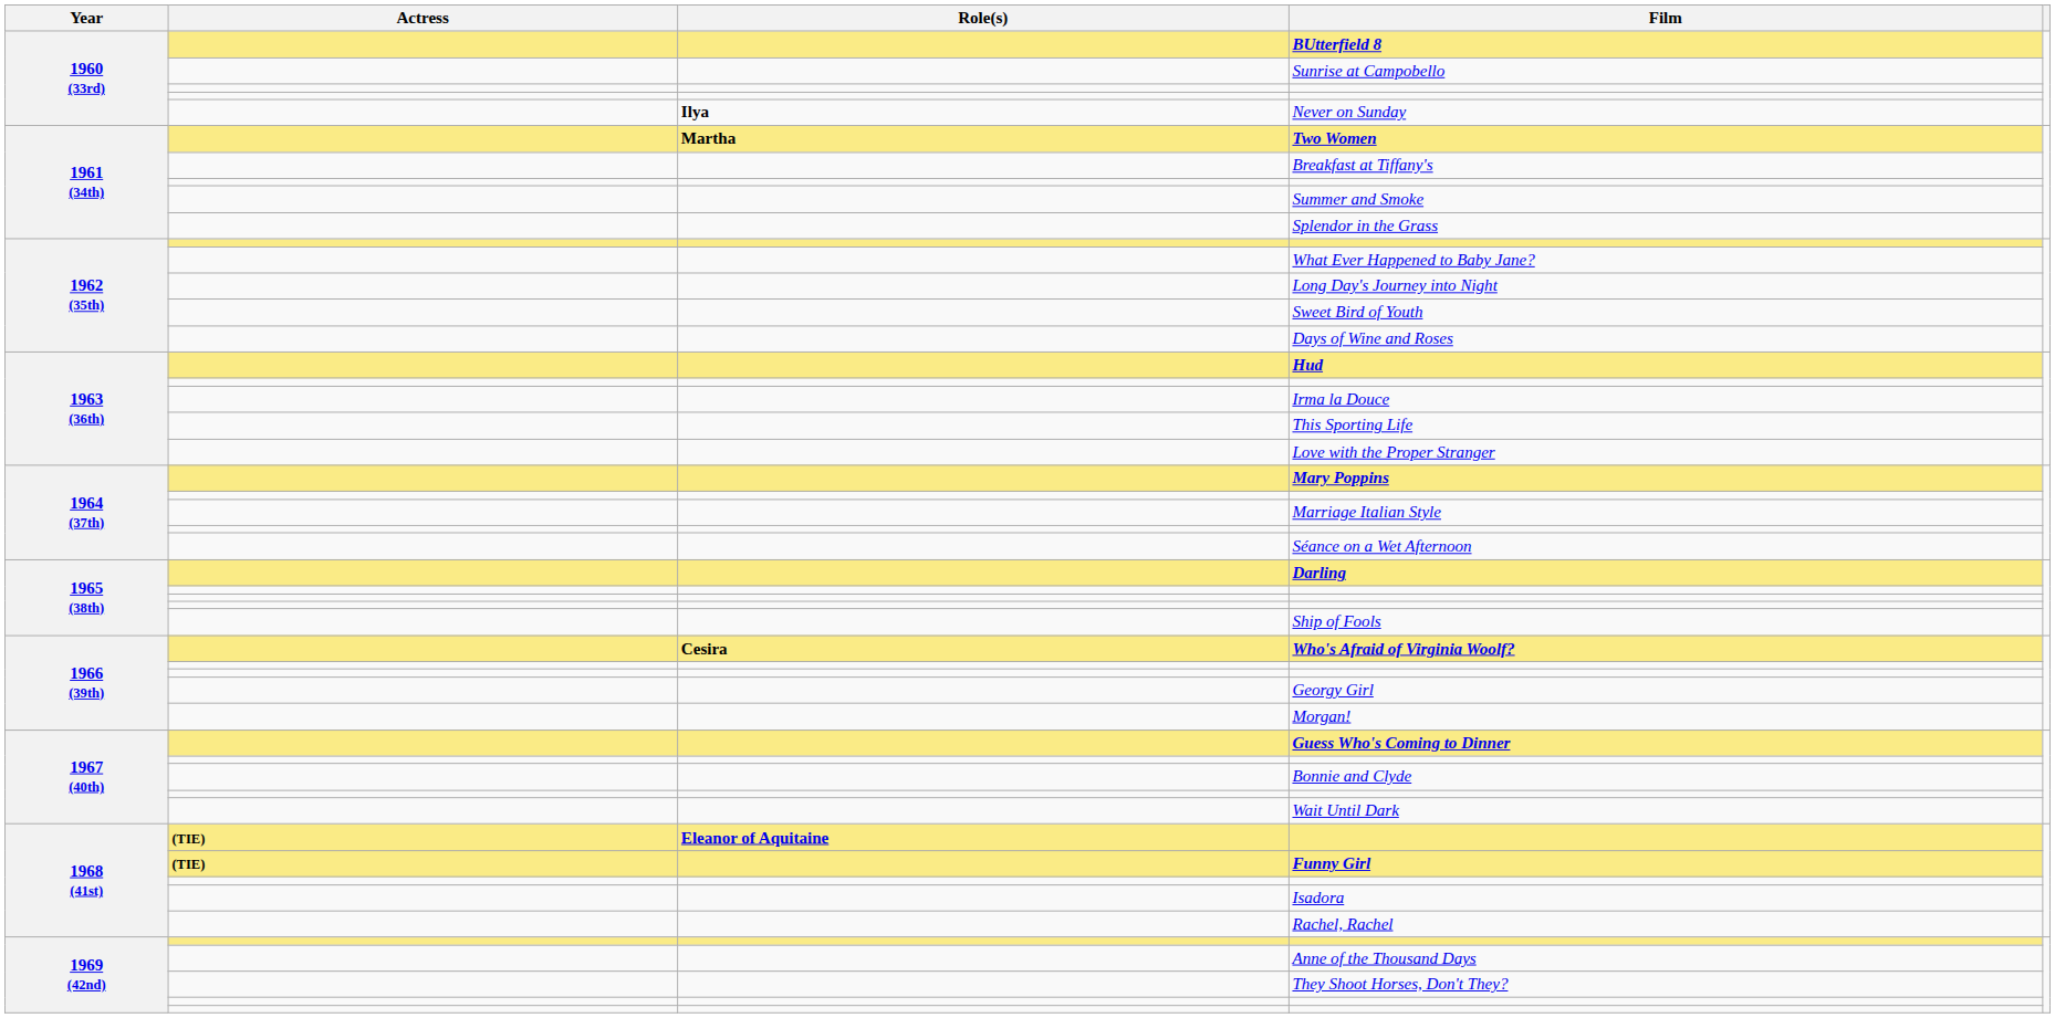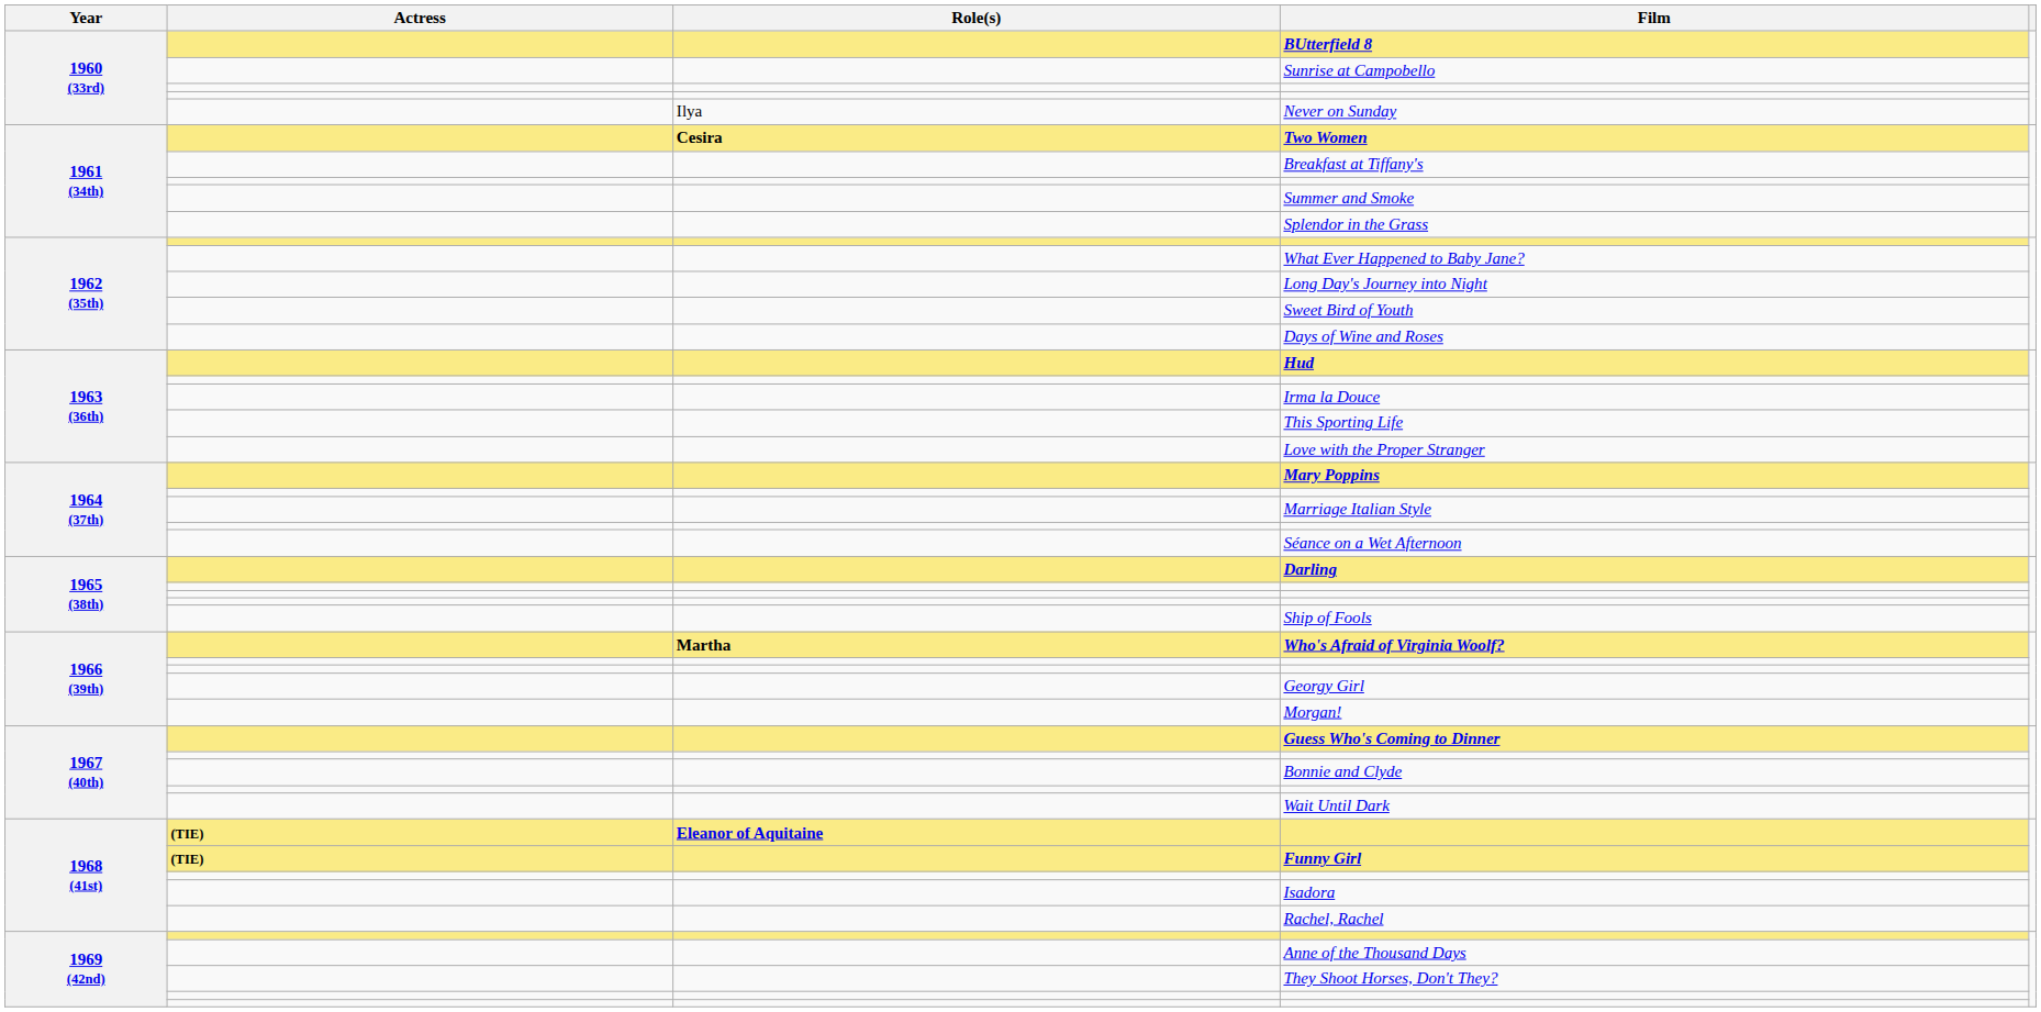 <table class="wikitable sortable">
 <tr>
 <th scope="col" style="width:8%;">Year</th>
 <th scope="col" style="width:25%;">Actress</th>
 <th scope="col" style="width:30%;">Role(s)</th>
 <th scope="col" style="width:70%;">Film</th>
 <th scope="col" style="width:2%;" class="unsortable"></th>
 </tr>
 <tr>
 <th scope="row" rowspan=5 style="text-align:center"><a href='#'>1960</a><br><small><a href='#'>(33rd)</a> </small></th>
 <td style="background:#FAEB86;"><strong> </strong></td>
 <td style="background:#FAEB86;"><strong></strong></td>
 <td style="background:#FAEB86;"><strong><em><a href='#'>BUtterfield 8</a></em></strong></td>
 <td rowspan=5></td>
 </tr>
 <tr>
 <td></td>
 <td></td>
 <td><em><a href='#'>Sunrise at Campobello</a></em></td>
 </tr>
 <tr>
 <td></td>
 <td></td>
 <td></td>
 </tr>
 <tr>
 <td></td>
 <td></td>
 <td></td>
 </tr>
 <tr>
 <td></td>
-<td><strong>Ilya</strong></td>
+<td>Ilya</td>
 <td><em><a href='#'>Never on Sunday</a></em></td>
 </tr>
 <tr>
 <th scope="row" rowspan=5 style="text-align:center"><a href='#'>1961</a><br><small><a href='#'>(34th)</a> </small></th>
 <td style="background:#FAEB86;"><strong> </strong></td>
-<td style="background:#FAEB86;"><strong>Martha</strong></td>
+<td style="background:#FAEB86;"><strong>Cesira</strong></td>
 <td style="background:#FAEB86;"><strong><em><a href='#'>Two Women</a></em></strong></td>
 <td rowspan=5></td>
 </tr>
 <tr>
 <td></td>
 <td></td>
 <td><em><a href='#'>Breakfast at Tiffany's</a></em></td>
 </tr>
 <tr>
 <td></td>
 <td></td>
 <td></td>
 </tr>
 <tr>
 <td></td>
 <td></td>
 <td><em><a href='#'>Summer and Smoke</a></em></td>
 </tr>
 <tr>
 <td></td>
 <td></td>
 <td><em><a href='#'>Splendor in the Grass</a></em></td>
 </tr>
 <tr>
 <th scope="row" rowspan=5 style="text-align:center"><a href='#'>1962</a><br><small><a href='#'>(35th)</a> </small></th>
 <td style="background:#FAEB86;"><strong> </strong></td>
 <td style="background:#FAEB86;"><strong></strong></td>
 <td style="background:#FAEB86;"><strong></strong></td>
 <td rowspan=5></td>
 </tr>
 <tr>
 <td></td>
 <td></td>
 <td><em><a href='#'>What Ever Happened to Baby Jane?</a></em></td>
 </tr>
 <tr>
 <td></td>
 <td></td>
 <td><em><a href='#'>Long Day's Journey into Night</a></em></td>
 </tr>
 <tr>
 <td></td>
 <td></td>
 <td><em><a href='#'>Sweet Bird of Youth</a></em></td>
 </tr>
 <tr>
 <td></td>
 <td></td>
 <td><em><a href='#'>Days of Wine and Roses</a></em></td>
 </tr>
 <tr>
 <th scope="row" rowspan=5 style="text-align:center"><a href='#'>1963</a><br><small><a href='#'>(36th)</a> </small></th>
 <td style="background:#FAEB86;"><strong> </strong></td>
 <td style="background:#FAEB86;"><strong></strong></td>
 <td style="background:#FAEB86;"><strong><em><a href='#'>Hud</a></em></strong></td>
 <td rowspan=5></td>
 </tr>
 <tr>
 <td></td>
 <td></td>
 <td></td>
 </tr>
 <tr>
 <td></td>
 <td></td>
 <td><em><a href='#'>Irma la Douce</a></em></td>
 </tr>
 <tr>
 <td></td>
 <td></td>
 <td><em><a href='#'>This Sporting Life</a></em></td>
 </tr>
 <tr>
 <td></td>
 <td></td>
 <td><em><a href='#'>Love with the Proper Stranger</a></em></td>
 </tr>
 <tr>
 <th scope="row" rowspan=5 style="text-align:center"><a href='#'>1964</a><br><small><a href='#'>(37th)</a> </small></th>
 <td style="background:#FAEB86;"><strong> </strong></td>
 <td style="background:#FAEB86;"><strong></strong></td>
 <td style="background:#FAEB86;"><strong><em><a href='#'>Mary Poppins</a></em></strong></td>
 <td rowspan=5></td>
 </tr>
 <tr>
 <td></td>
 <td></td>
 <td></td>
 </tr>
 <tr>
 <td></td>
 <td></td>
 <td><em><a href='#'>Marriage Italian Style</a></em></td>
 </tr>
 <tr>
 <td></td>
 <td></td>
 <td></td>
 </tr>
 <tr>
 <td></td>
 <td></td>
 <td><em><a href='#'>Séance on a Wet Afternoon</a></em></td>
 </tr>
 <tr>
 <th scope="row" rowspan=5 style="text-align:center"><a href='#'>1965</a><br><small><a href='#'>(38th)</a> </small></th>
 <td style="background:#FAEB86;"><strong> </strong></td>
 <td style="background:#FAEB86;"><strong></strong></td>
 <td style="background:#FAEB86;"><strong><em><a href='#'>Darling</a></em></strong></td>
 <td rowspan=5></td>
 </tr>
 <tr>
 <td></td>
 <td></td>
 <td></td>
 </tr>
 <tr>
 <td></td>
 <td></td>
 <td></td>
 </tr>
 <tr>
 <td></td>
 <td></td>
 <td></td>
 </tr>
 <tr>
 <td></td>
 <td></td>
 <td><em><a href='#'>Ship of Fools</a></em></td>
 </tr>
 <tr>
 <th scope="row" rowspan=5 style="text-align:center"><a href='#'>1966</a><br><small><a href='#'>(39th)</a> </small></th>
 <td style="background:#FAEB86;"><strong> </strong></td>
-<td style="background:#FAEB86;"><strong>Cesira</strong></td>
+<td style="background:#FAEB86;"><strong>Martha</strong></td>
 <td style="background:#FAEB86;"><strong><em><a href='#'>Who's Afraid of Virginia Woolf?</a></em></strong></td>
 <td rowspan=5></td>
 </tr>
 <tr>
 <td></td>
 <td></td>
 <td></td>
 </tr>
 <tr>
 <td></td>
 <td></td>
 <td></td>
 </tr>
 <tr>
 <td></td>
 <td></td>
 <td><em><a href='#'>Georgy Girl</a></em></td>
 </tr>
 <tr>
 <td></td>
 <td></td>
 <td><em><a href='#'>Morgan!</a></em></td>
 </tr>
 <tr>
 <th scope="row" rowspan=5 style="text-align:center"><a href='#'>1967</a><br><small><a href='#'>(40th)</a> </small></th>
 <td style="background:#FAEB86;"><strong> </strong></td>
 <td style="background:#FAEB86;"><strong></strong></td>
 <td style="background:#FAEB86;"><strong><em><a href='#'>Guess Who's Coming to Dinner</a></em></strong></td>
 <td rowspan=5></td>
 </tr>
 <tr>
 <td></td>
 <td></td>
 <td></td>
 </tr>
 <tr>
 <td></td>
 <td></td>
 <td><em><a href='#'>Bonnie and Clyde</a></em></td>
 </tr>
 <tr>
 <td></td>
 <td></td>
 <td></td>
 </tr>
 <tr>
 <td></td>
 <td></td>
 <td><em><a href='#'>Wait Until Dark</a></em></td>
 </tr>
 <tr>
 <th scope="row" rowspan=5 style="text-align:center"><a href='#'>1968</a><br><small><a href='#'>(41st)</a> </small></th>
 <td style="background:#FAEB86;"><strong>  <small>(TIE)</small> </strong></td>
 <td style="background:#FAEB86;"><strong><a href='#'>Eleanor of Aquitaine</a></strong></td>
 <td style="background:#FAEB86;"><strong></strong></td>
 <td rowspan=5></td>
 </tr>
 <tr>
 <td style="background:#FAEB86;"><strong>  <small>(TIE)</small> </strong></td>
 <td style="background:#FAEB86;"><strong></strong></td>
 <td style="background:#FAEB86;"><strong><em><a href='#'>Funny Girl</a></em></strong></td>
 </tr>
 <tr>
 <td></td>
 <td></td>
 <td></td>
 </tr>
 <tr>
 <td></td>
 <td></td>
 <td><em><a href='#'>Isadora</a></em></td>
 </tr>
 <tr>
 <td></td>
 <td></td>
 <td><em><a href='#'>Rachel, Rachel</a></em></td>
 </tr>
 <tr>
 <th scope="row" rowspan=5 style="text-align:center"><a href='#'>1969</a><br><small><a href='#'>(42nd)</a> </small></th>
 <td style="background:#FAEB86;"><strong> </strong></td>
 <td style="background:#FAEB86;"><strong></strong></td>
 <td style="background:#FAEB86;"><strong></strong></td>
 <td rowspan=5></td>
 </tr>
 <tr>
 <td></td>
 <td></td>
 <td><em><a href='#'>Anne of the Thousand Days</a></em></td>
 </tr>
 <tr>
 <td></td>
 <td></td>
 <td><em><a href='#'>They Shoot Horses, Don't They?</a></em></td>
 </tr>
 <tr>
 <td></td>
 <td></td>
 <td></td>
 </tr>
 <tr>
 <td></td>
 <td></td>
 <td></td>
 </tr>
 </table>
